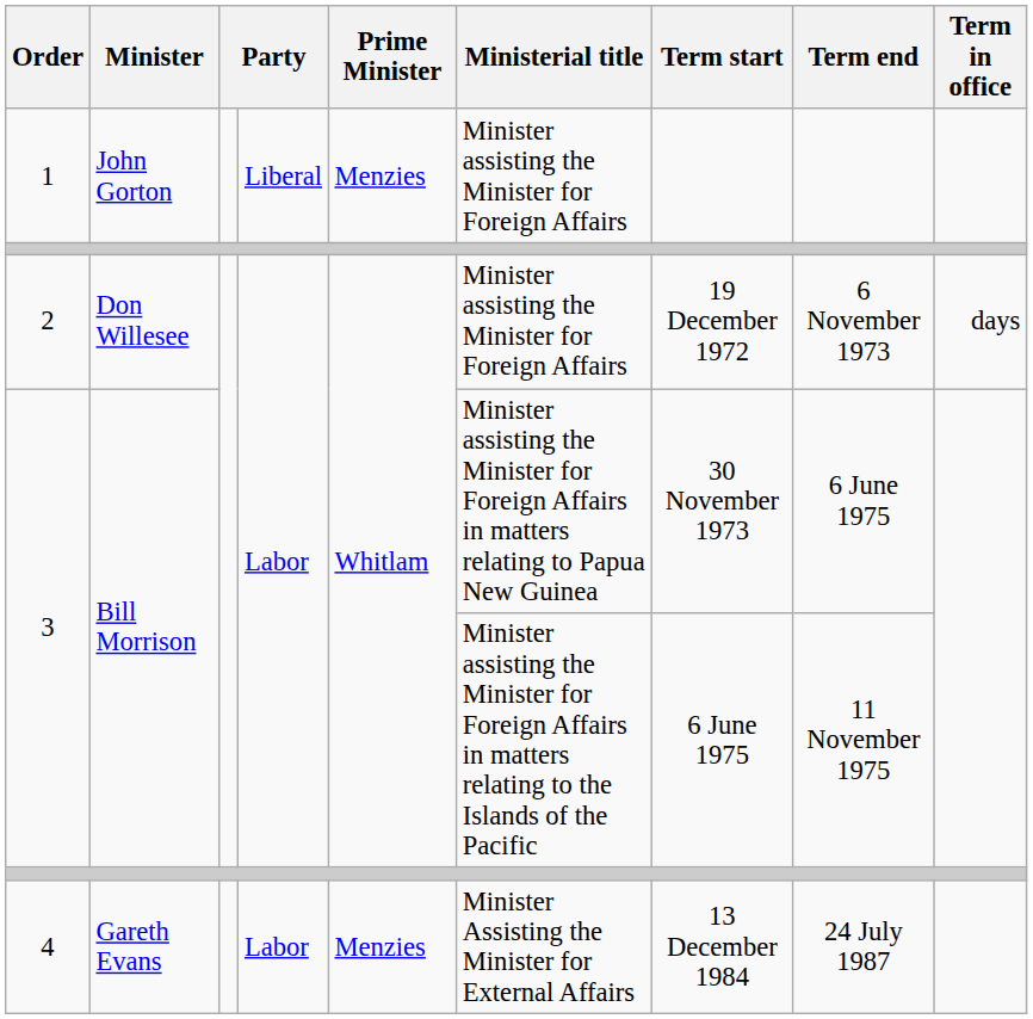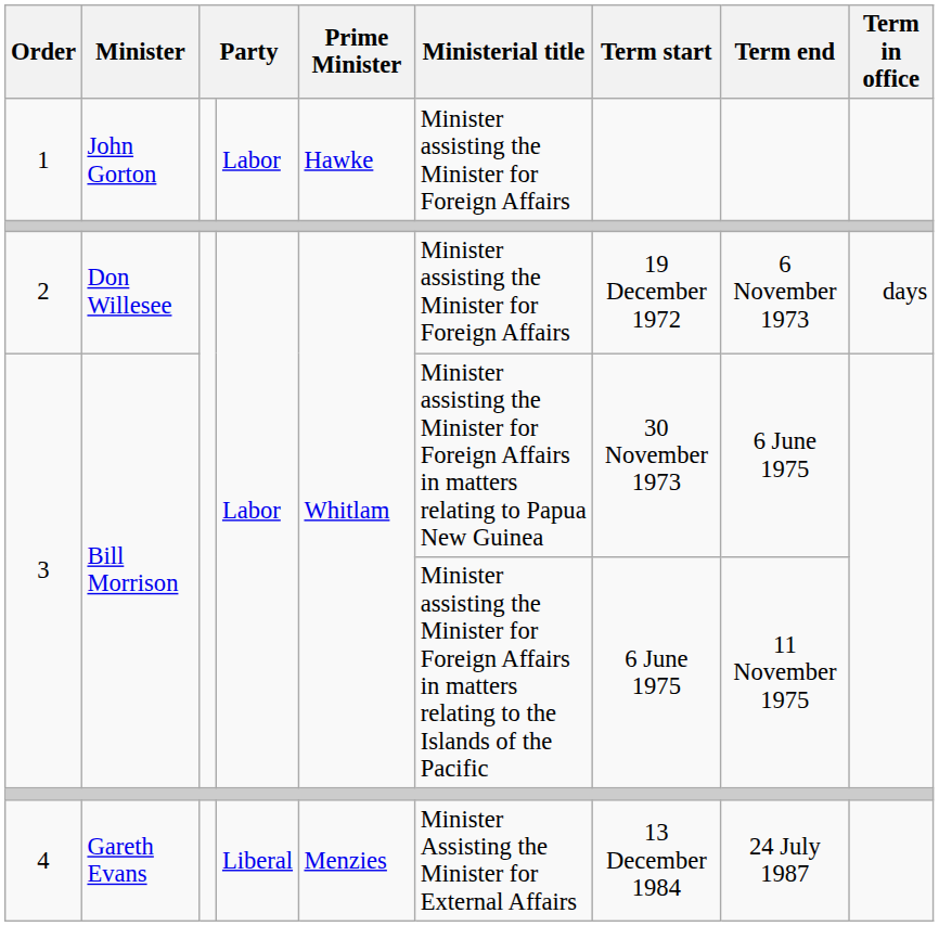 <table class="wikitable">
 <tr>
 <th width=5>Order</th>
 <th width=150>Minister</th>
 <th width=75 colspan="2">Party</th>
 <th width=150>Prime Minister</th>
 <th width=375>Ministerial title</th>
 <th width=150>Term start</th>
 <th width=150>Term end</th>
 <th width=130>Term in office</th>
 </tr>
 <tr>
 <td align=center>1</td>
 <td><a href='#'>John Gorton</a></td>
 <td> </td>
-<td><a href='#'>Liberal</a></td>
-<td><a href='#'>Menzies</a></td>
+<td><a href='#'>Labor</a></td>
+<td><a href='#'>Hawke</a></td>
 <td>Minister assisting the Minister for Foreign Affairs</td>
 <td align=center></td>
 <td align=center></td>
 <td align=right><strong></strong></td>
 </tr>
 <tr>
 <th colspan=9 style="background: #cccccc;"></th>
 </tr>
 <tr>
 <td align=center>2</td>
 <td><a href='#'>Don Willesee</a></td>
 <td rowspan="3" > </td>
 <td rowspan=3><a href='#'>Labor</a></td>
 <td rowspan=3><a href='#'>Whitlam</a></td>
 <td>Minister assisting the Minister for Foreign Affairs</td>
 <td align=center>19 December 1972</td>
 <td align=center>6 November 1973</td>
 <td align=right> days</td>
 </tr>
 <tr>
 <td rowspan=2 align=center>3</td>
 <td rowspan=2><a href='#'>Bill Morrison</a></td>
 <td>Minister assisting the Minister for Foreign Affairs in matters relating to Papua New Guinea</td>
 <td align=center>30 November 1973</td>
 <td align=center>6 June 1975</td>
 <td rowspan=2 align=right></td>
 </tr>
 <tr>
 <td>Minister assisting the Minister for Foreign Affairs in matters relating to the Islands of the Pacific</td>
 <td align=center>6 June 1975</td>
 <td align=center>11 November 1975</td>
 </tr>
 <tr>
 <th colspan=9 style="background: #cccccc;"></th>
 </tr>
 <tr>
 <td align=center>4</td>
 <td><a href='#'>Gareth Evans</a></td>
 <td> </td>
-<td><a href='#'>Labor</a></td>
+<td><a href='#'>Liberal</a></td>
 <td><a href='#'>Menzies</a></td>
 <td>Minister Assisting the Minister for External Affairs</td>
 <td align=center>13 December 1984</td>
 <td align=center>24 July 1987</td>
 <td align=right></td>
 </tr>
 </table>
